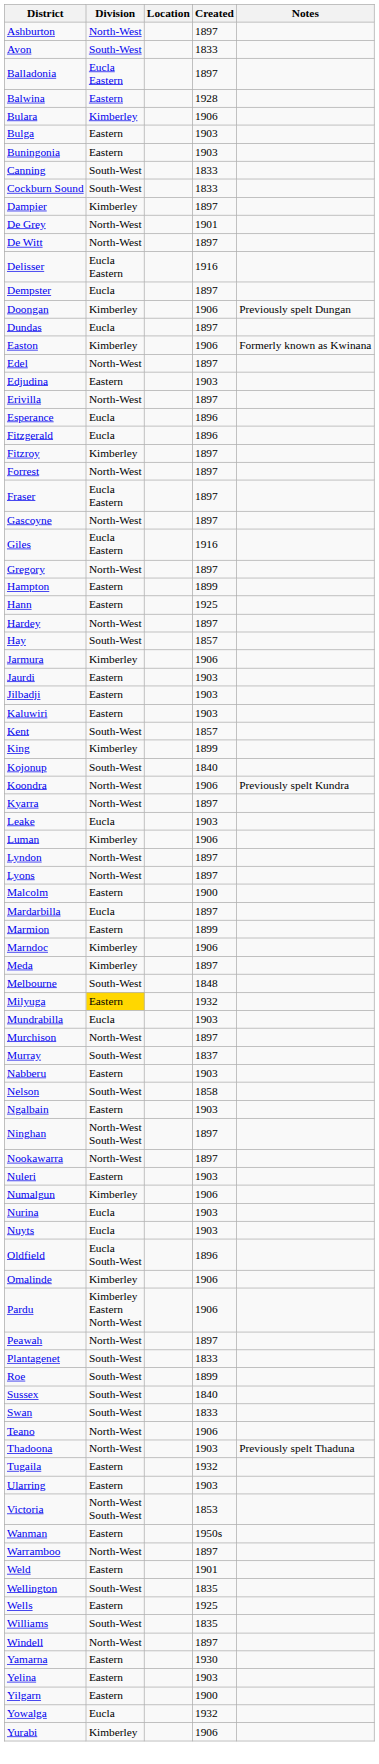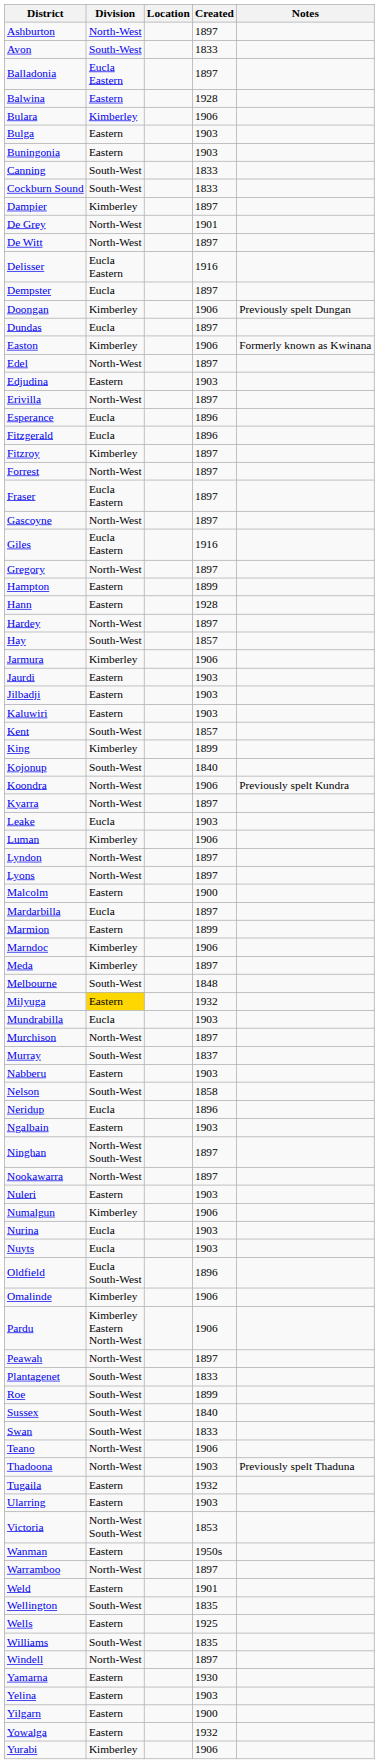 <table class="wikitable sortable">
 <tr>
 <th>District</th>
 <th>Division</th>
 <th>Location</th>
 <th>Created</th>
 <th>Notes</th>
 </tr>
 <tr>
 <td><a href='#'>Ashburton</a></td>
 <td><a href='#'>North-West</a></td>
 <td></td>
 <td>1897</td>
 <td></td>
 </tr>
 <tr>
 <td><a href='#'>Avon</a></td>
 <td><a href='#'>South-West</a></td>
 <td></td>
 <td>1833</td>
 <td></td>
 </tr>
 <tr>
 <td><a href='#'>Balladonia</a></td>
 <td><a href='#'>Eucla</a><br><a href='#'>Eastern</a></td>
 <td></td>
 <td>1897</td>
 <td></td>
 </tr>
 <tr>
 <td><a href='#'>Balwina</a></td>
 <td><a href='#'>Eastern</a></td>
 <td></td>
 <td>1928</td>
 <td></td>
 </tr>
 <tr>
 <td><a href='#'>Bulara</a></td>
 <td><a href='#'>Kimberley</a></td>
 <td></td>
 <td>1906</td>
 <td></td>
 </tr>
 <tr>
 <td><a href='#'>Bulga</a></td>
 <td>Eastern</td>
 <td></td>
 <td>1903</td>
 <td></td>
 </tr>
 <tr>
 <td><a href='#'>Buningonia</a></td>
 <td>Eastern</td>
 <td></td>
 <td>1903</td>
 <td></td>
 </tr>
 <tr>
 <td><a href='#'>Canning</a></td>
 <td>South-West</td>
 <td></td>
 <td>1833</td>
 <td></td>
 </tr>
 <tr>
 <td><a href='#'>Cockburn Sound</a></td>
 <td>South-West</td>
 <td></td>
 <td>1833</td>
 <td></td>
 </tr>
 <tr>
 <td><a href='#'>Dampier</a></td>
 <td>Kimberley</td>
 <td></td>
 <td>1897</td>
 <td></td>
 </tr>
 <tr>
 <td><a href='#'>De Grey</a></td>
 <td>North-West</td>
 <td></td>
 <td>1901</td>
 <td></td>
 </tr>
 <tr>
 <td><a href='#'>De Witt</a></td>
 <td>North-West</td>
 <td></td>
 <td>1897</td>
 <td></td>
 </tr>
 <tr>
 <td><a href='#'>Delisser</a></td>
 <td>Eucla<br>Eastern</td>
 <td></td>
 <td>1916</td>
 <td></td>
 </tr>
 <tr>
 <td><a href='#'>Dempster</a></td>
 <td>Eucla</td>
 <td></td>
 <td>1897</td>
 <td></td>
 </tr>
 <tr>
 <td><a href='#'>Doongan</a></td>
 <td>Kimberley</td>
 <td></td>
 <td>1906</td>
 <td>Previously spelt Dungan</td>
 </tr>
 <tr>
 <td><a href='#'>Dundas</a></td>
 <td>Eucla</td>
 <td></td>
 <td>1897</td>
 <td></td>
 </tr>
 <tr>
 <td><a href='#'>Easton</a></td>
 <td>Kimberley</td>
 <td></td>
 <td>1906</td>
 <td>Formerly known as Kwinana</td>
 </tr>
 <tr>
 <td><a href='#'>Edel</a></td>
 <td>North-West</td>
 <td></td>
 <td>1897</td>
 <td></td>
 </tr>
 <tr>
 <td><a href='#'>Edjudina</a></td>
 <td>Eastern</td>
 <td></td>
 <td>1903</td>
 <td></td>
 </tr>
 <tr>
 <td><a href='#'>Erivilla</a></td>
 <td>North-West</td>
 <td></td>
 <td>1897</td>
 <td></td>
 </tr>
 <tr>
 <td><a href='#'>Esperance</a></td>
 <td>Eucla</td>
 <td></td>
 <td>1896</td>
 <td></td>
 </tr>
 <tr>
 <td><a href='#'>Fitzgerald</a></td>
 <td>Eucla</td>
 <td></td>
 <td>1896</td>
 <td></td>
 </tr>
 <tr>
 <td><a href='#'>Fitzroy</a></td>
 <td>Kimberley</td>
 <td></td>
 <td>1897</td>
 <td></td>
 </tr>
 <tr>
 <td><a href='#'>Forrest</a></td>
 <td>North-West</td>
 <td></td>
 <td>1897</td>
 <td></td>
 </tr>
 <tr>
 <td><a href='#'>Fraser</a></td>
 <td>Eucla<br>Eastern</td>
 <td></td>
 <td>1897</td>
 <td></td>
 </tr>
 <tr>
 <td><a href='#'>Gascoyne</a></td>
 <td>North-West</td>
 <td></td>
 <td>1897</td>
 <td></td>
 </tr>
 <tr>
 <td><a href='#'>Giles</a></td>
 <td>Eucla<br>Eastern</td>
 <td></td>
 <td>1916</td>
 <td></td>
 </tr>
 <tr>
 <td><a href='#'>Gregory</a></td>
 <td>North-West</td>
 <td></td>
 <td>1897</td>
 <td></td>
 </tr>
 <tr>
 <td><a href='#'>Hampton</a></td>
 <td>Eastern</td>
 <td></td>
 <td>1899</td>
 <td></td>
 </tr>
 <tr>
 <td><a href='#'>Hann</a></td>
 <td>Eastern</td>
 <td></td>
-<td>1925</td>
+<td>1928</td>
 <td></td>
 </tr>
 <tr>
 <td><a href='#'>Hardey</a></td>
 <td>North-West</td>
 <td></td>
 <td>1897</td>
 <td></td>
 </tr>
 <tr>
 <td><a href='#'>Hay</a></td>
 <td>South-West</td>
 <td></td>
 <td>1857</td>
 <td></td>
 </tr>
 <tr>
 <td><a href='#'>Jarmura</a></td>
 <td>Kimberley</td>
 <td></td>
 <td>1906</td>
 <td></td>
 </tr>
 <tr>
 <td><a href='#'>Jaurdi</a></td>
 <td>Eastern</td>
 <td></td>
 <td>1903</td>
 <td></td>
 </tr>
 <tr>
 <td><a href='#'>Jilbadji</a></td>
 <td>Eastern</td>
 <td></td>
 <td>1903</td>
 <td></td>
 </tr>
 <tr>
 <td><a href='#'>Kaluwiri</a></td>
 <td>Eastern</td>
 <td></td>
 <td>1903</td>
 <td></td>
 </tr>
 <tr>
 <td><a href='#'>Kent</a></td>
 <td>South-West</td>
 <td></td>
 <td>1857</td>
 <td></td>
 </tr>
 <tr>
 <td><a href='#'>King</a></td>
 <td>Kimberley</td>
 <td></td>
 <td>1899</td>
 <td></td>
 </tr>
 <tr>
 <td><a href='#'>Kojonup</a></td>
 <td>South-West</td>
 <td></td>
 <td>1840</td>
 <td></td>
 </tr>
 <tr>
 <td><a href='#'>Koondra</a></td>
 <td>North-West</td>
 <td></td>
 <td>1906</td>
 <td>Previously spelt Kundra</td>
 </tr>
 <tr>
 <td><a href='#'>Kyarra</a></td>
 <td>North-West</td>
 <td></td>
 <td>1897</td>
 <td></td>
 </tr>
 <tr>
 <td><a href='#'>Leake</a></td>
 <td>Eucla</td>
 <td></td>
 <td>1903</td>
 <td></td>
 </tr>
 <tr>
 <td><a href='#'>Luman</a></td>
 <td>Kimberley</td>
 <td></td>
 <td>1906</td>
 <td></td>
 </tr>
 <tr>
 <td><a href='#'>Lyndon</a></td>
 <td>North-West</td>
 <td></td>
 <td>1897</td>
 <td></td>
 </tr>
 <tr>
 <td><a href='#'>Lyons</a></td>
 <td>North-West</td>
 <td></td>
 <td>1897</td>
 <td></td>
 </tr>
 <tr>
 <td><a href='#'>Malcolm</a></td>
 <td>Eastern</td>
 <td></td>
 <td>1900</td>
 <td></td>
 </tr>
 <tr>
 <td><a href='#'>Mardarbilla</a></td>
 <td>Eucla</td>
 <td></td>
 <td>1897</td>
 <td></td>
 </tr>
 <tr>
 <td><a href='#'>Marmion</a></td>
 <td>Eastern</td>
 <td></td>
 <td>1899</td>
 <td></td>
 </tr>
 <tr>
 <td><a href='#'>Marndoc</a></td>
 <td>Kimberley</td>
 <td></td>
 <td>1906</td>
 <td></td>
 </tr>
 <tr>
 <td><a href='#'>Meda</a></td>
 <td>Kimberley</td>
 <td></td>
 <td>1897</td>
 <td></td>
 </tr>
 <tr>
 <td><a href='#'>Melbourne</a></td>
 <td>South-West</td>
 <td></td>
 <td>1848</td>
 <td></td>
 </tr>
 <tr>
 <td><a href='#'>Milyuga</a></td>
 <td style="background: gold;">Eastern</td>
 <td></td>
 <td>1932</td>
 <td></td>
 </tr>
 <tr>
 <td><a href='#'>Mundrabilla</a></td>
 <td>Eucla</td>
 <td></td>
 <td>1903</td>
 <td></td>
 </tr>
 <tr>
 <td><a href='#'>Murchison</a></td>
 <td>North-West</td>
 <td></td>
 <td>1897</td>
 <td></td>
 </tr>
 <tr>
 <td><a href='#'>Murray</a></td>
 <td>South-West</td>
 <td></td>
 <td>1837</td>
 <td></td>
 </tr>
 <tr>
 <td><a href='#'>Nabberu</a></td>
 <td>Eastern</td>
 <td></td>
 <td>1903</td>
 <td></td>
 </tr>
 <tr>
 <td><a href='#'>Nelson</a></td>
 <td>South-West</td>
 <td></td>
 <td>1858</td>
+<td></td>
+</tr>
+<tr>
+<td><a href='#'>Neridup</a></td>
+<td>Eucla</td>
+<td></td>
+<td>1896</td>
 <td></td>
 </tr>
 <tr>
 <td><a href='#'>Ngalbain</a></td>
 <td>Eastern</td>
 <td></td>
 <td>1903</td>
 <td></td>
 </tr>
 <tr>
 <td><a href='#'>Ninghan</a></td>
 <td>North-West<br>South-West</td>
 <td></td>
 <td>1897</td>
 <td></td>
 </tr>
 <tr>
 <td><a href='#'>Nookawarra</a></td>
 <td>North-West</td>
 <td></td>
 <td>1897</td>
 <td></td>
 </tr>
 <tr>
 <td><a href='#'>Nuleri</a></td>
 <td>Eastern</td>
 <td></td>
 <td>1903</td>
 <td></td>
 </tr>
 <tr>
 <td><a href='#'>Numalgun</a></td>
 <td>Kimberley</td>
 <td></td>
 <td>1906</td>
 <td></td>
 </tr>
 <tr>
 <td><a href='#'>Nurina</a></td>
 <td>Eucla</td>
 <td></td>
 <td>1903</td>
 <td></td>
 </tr>
 <tr>
 <td><a href='#'>Nuyts</a></td>
 <td>Eucla</td>
 <td></td>
 <td>1903</td>
 <td></td>
 </tr>
 <tr>
 <td><a href='#'>Oldfield</a></td>
 <td>Eucla<br>South-West</td>
 <td></td>
 <td>1896</td>
 <td></td>
 </tr>
 <tr>
 <td><a href='#'>Omalinde</a></td>
 <td>Kimberley</td>
 <td></td>
 <td>1906</td>
 <td></td>
 </tr>
 <tr>
 <td><a href='#'>Pardu</a></td>
 <td>Kimberley<br>Eastern<br>North-West</td>
 <td></td>
 <td>1906</td>
 <td></td>
 </tr>
 <tr>
 <td><a href='#'>Peawah</a></td>
 <td>North-West</td>
 <td></td>
 <td>1897</td>
 <td></td>
 </tr>
 <tr>
 <td><a href='#'>Plantagenet</a></td>
 <td>South-West</td>
 <td></td>
 <td>1833</td>
 <td></td>
 </tr>
 <tr>
 <td><a href='#'>Roe</a></td>
 <td>South-West</td>
 <td></td>
 <td>1899</td>
 <td></td>
 </tr>
 <tr>
 <td><a href='#'>Sussex</a></td>
 <td>South-West</td>
 <td></td>
 <td>1840</td>
 <td></td>
 </tr>
 <tr>
 <td><a href='#'>Swan</a></td>
 <td>South-West</td>
 <td></td>
 <td>1833</td>
 <td></td>
 </tr>
 <tr>
 <td><a href='#'>Teano</a></td>
 <td>North-West</td>
 <td></td>
 <td>1906</td>
 <td></td>
 </tr>
 <tr>
 <td><a href='#'>Thadoona</a></td>
 <td>North-West</td>
 <td></td>
 <td>1903</td>
 <td>Previously spelt Thaduna</td>
 </tr>
 <tr>
 <td><a href='#'>Tugaila</a></td>
 <td>Eastern</td>
 <td></td>
 <td>1932</td>
 <td></td>
 </tr>
 <tr>
 <td><a href='#'>Ularring</a></td>
 <td>Eastern</td>
 <td></td>
 <td>1903</td>
 <td></td>
 </tr>
 <tr>
 <td><a href='#'>Victoria</a></td>
 <td>North-West<br>South-West</td>
 <td></td>
 <td>1853</td>
 <td></td>
 </tr>
 <tr>
 <td><a href='#'>Wanman</a></td>
 <td>Eastern</td>
 <td></td>
 <td>1950s</td>
 <td></td>
 </tr>
 <tr>
 <td><a href='#'>Warramboo</a></td>
 <td>North-West</td>
 <td></td>
 <td>1897</td>
 <td></td>
 </tr>
 <tr>
 <td><a href='#'>Weld</a></td>
 <td>Eastern</td>
 <td></td>
 <td>1901</td>
 <td></td>
 </tr>
 <tr>
 <td><a href='#'>Wellington</a></td>
 <td>South-West</td>
 <td></td>
 <td>1835</td>
 <td></td>
 </tr>
 <tr>
 <td><a href='#'>Wells</a></td>
 <td>Eastern</td>
 <td></td>
 <td>1925</td>
 <td></td>
 </tr>
 <tr>
 <td><a href='#'>Williams</a></td>
 <td>South-West</td>
 <td></td>
 <td>1835</td>
 <td></td>
 </tr>
 <tr>
 <td><a href='#'>Windell</a></td>
 <td>North-West</td>
 <td></td>
 <td>1897</td>
 <td></td>
 </tr>
 <tr>
 <td><a href='#'>Yamarna</a></td>
 <td>Eastern</td>
 <td></td>
 <td>1930</td>
 <td></td>
 </tr>
 <tr>
 <td><a href='#'>Yelina</a></td>
 <td>Eastern</td>
 <td></td>
 <td>1903</td>
 <td></td>
 </tr>
 <tr>
 <td><a href='#'>Yilgarn</a></td>
 <td>Eastern</td>
 <td></td>
 <td>1900</td>
 <td></td>
 </tr>
 <tr>
 <td><a href='#'>Yowalga</a></td>
-<td>Eucla</td>
+<td>Eastern</td>
 <td></td>
 <td>1932</td>
 <td></td>
 </tr>
 <tr>
 <td><a href='#'>Yurabi</a></td>
 <td>Kimberley</td>
 <td></td>
 <td>1906</td>
 <td></td>
 </tr>
 </table>
